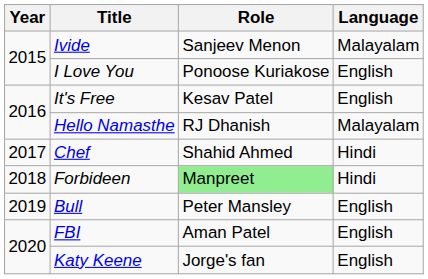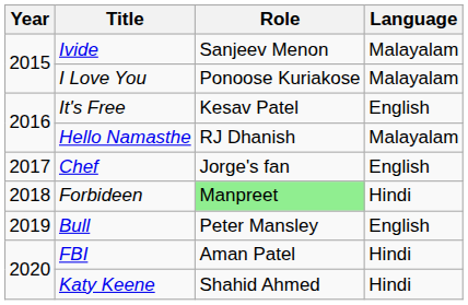 <table class="wikitable">
 <tr>
 <th>Year</th>
 <th>Title</th>
 <th>Role</th>
 <th>Language</th>
 </tr>
 <tr>
 <td rowspan="2">2015</td>
 <td><em><a href='#'>Ivide</a></em></td>
 <td>Sanjeev Menon</td>
 <td>Malayalam</td>
 </tr>
 <tr>
 <td><em>I Love You</em></td>
 <td>Ponoose Kuriakose</td>
-<td>English</td>
+<td>Malayalam</td>
 </tr>
 <tr>
 <td rowspan="2">2016</td>
 <td><em>It's Free</em></td>
 <td>Kesav Patel</td>
 <td>English</td>
 </tr>
 <tr>
 <td><a href='#'><em>Hello Namasthe</em></a></td>
 <td>RJ Dhanish</td>
 <td>Malayalam</td>
 </tr>
 <tr>
 <td>2017</td>
 <td><em><a href='#'>Chef</a></em></td>
-<td>Shahid Ahmed</td>
-<td>Hindi</td>
+<td>Jorge's fan</td>
+<td>English</td>
 </tr>
 <tr>
 <td>2018</td>
 <td><em>Forbideen</em></td>
 <td style="background: lightgreen;">Manpreet</td>
 <td>Hindi</td>
 </tr>
 <tr>
 <td>2019</td>
 <td><em><a href='#'>Bull</a></em></td>
 <td>Peter Mansley</td>
 <td>English</td>
 </tr>
 <tr>
 <td rowspan="2">2020</td>
 <td><a href='#'><em>FBI</em></a></td>
 <td>Aman Patel</td>
-<td>English</td>
+<td>Hindi</td>
 </tr>
 <tr>
 <td><a href='#'><em>Katy Keene</em></a></td>
-<td>Jorge's fan</td>
-<td>English</td>
+<td>Shahid Ahmed</td>
+<td>Hindi</td>
 </tr>
 </table>
